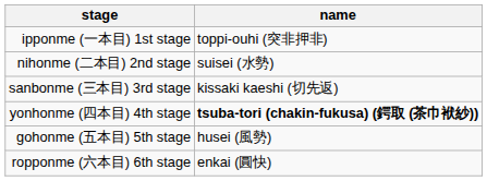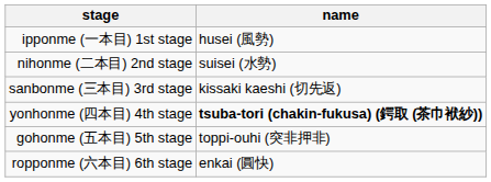 <table class="wikitable" style="margin:1em auto;">
 <tr>
 <th>stage</th>
 <th>name</th>
 </tr>
 <tr>
 <td align="right">ipponme (一本目) 1st stage</td>
-<td>toppi-ouhi (突非押非)</td>
+<td>husei (風勢)</td>
 </tr>
 <tr>
 <td align="right">nihonme (二本目) 2nd stage</td>
 <td>suisei (水勢)　</td>
 </tr>
 <tr>
 <td align="right">sanbonme (三本目) 3rd stage</td>
 <td>kissaki kaeshi (切先返)</td>
 </tr>
 <tr>
 <td align="right">yonhonme (四本目) 4th stage</td>
 <td><strong>tsuba-tori (chakin-fukusa) (鍔取 (茶巾袱紗))</strong></td>
 </tr>
 <tr>
 <td align="right">gohonme (五本目) 5th stage</td>
-<td>husei (風勢)</td>
+<td>toppi-ouhi (突非押非)</td>
 </tr>
 <tr>
 <td align="right">ropponme (六本目) 6th stage</td>
 <td>enkai (圓快)</td>
 </tr>
 </table>
